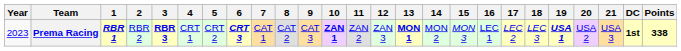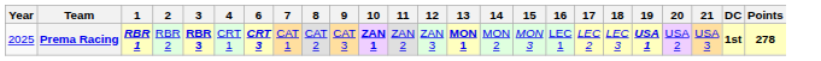 <table class="wikitable" style="text-align:center; font-size:85%">
 <tr>
 <th>Year</th>
 <th>Team</th>
 <th>1</th>
 <th>2</th>
 <th>3</th>
 <th>4</th>
-<th>5</th>
 <th>6</th>
 <th>7</th>
 <th>8</th>
 <th>9</th>
 <th>10</th>
 <th>11</th>
 <th>12</th>
 <th>13</th>
 <th>14</th>
 <th>15</th>
 <th>16</th>
 <th>17</th>
 <th>18</th>
 <th>19</th>
 <th>20</th>
 <th>21</th>
 <th>DC</th>
 <th>Points</th>
 </tr>
 <tr>
-<td><a href='#'>2023</a></td>
+<td><a href='#'>2025</a></td>
 <th nowrap><a href='#'>Prema Racing</a></th>
 <td style="background:#FFFFBF;"><strong><em><a href='#'>RBR<br>1</a></em></strong><br></td>
 <td style="background:#DFFFDF;"><a href='#'>RBR<br>2</a><br></td>
 <td style="background:#FFFFBF;"><strong><a href='#'>RBR<br>3</a></strong><br></td>
 <td style="background:#DFFFDF;"><a href='#'>CRT<br>1</a><br></td>
-<td style="background:#DFFFDF;"><a href='#'>CRT<br>2</a><br></td>
 <td style="background:#FFFFBF;"><strong><em><a href='#'>CRT<br>3</a></em></strong><br></td>
 <td style="background:#FFDF9F;"><a href='#'>CAT<br>1</a><br></td>
 <td style="background:#DFDFDF;"><a href='#'>CAT<br>2</a><br></td>
 <td style="background:#FFDF9F;"><a href='#'>CAT<br>3</a><br></td>
 <td style="background:#EFCFFF;"><strong><a href='#'>ZAN<br>1</a><br></strong></td>
 <td style="background:#DFDFDF;"><a href='#'>ZAN<br>2</a><br></td>
 <td style="background:#DFFFDF;"><a href='#'>ZAN<br>3</a><br></td>
 <td style="background:#FFFFBF;"><strong><a href='#'>MON<br>1</a></strong><br></td>
 <td style="background:#DFFFDF;"><a href='#'>MON<br>2</a><br></td>
 <td style="background:#DFFFDF;"><em><a href='#'>MON<br>3</a></em><br></td>
 <td style="background:#DFFFDF;"><a href='#'>LEC<br>1</a><br></td>
 <td style="background:#FFFFBF;"><em><a href='#'>LEC<br>2</a></em><br></td>
 <td style="background:#FFFFBF;"><em><a href='#'>LEC<br>3</a></em><br></td>
 <td style="background:#FFFFBF;"><strong><em><a href='#'>USA<br>1</a></em></strong><br></td>
 <td style="background:#EFCFFF;"><a href='#'>USA<br>2</a><br></td>
 <td style="background:#FFDF9F;"><a href='#'>USA<br>3</a><br></td>
 <th style="background:#FFFFBF">1st</th>
-<th style="background:#FFFFBF">338</th>
+<th style="background:#FFFFBF">278</th>
 </tr>
 </table>
